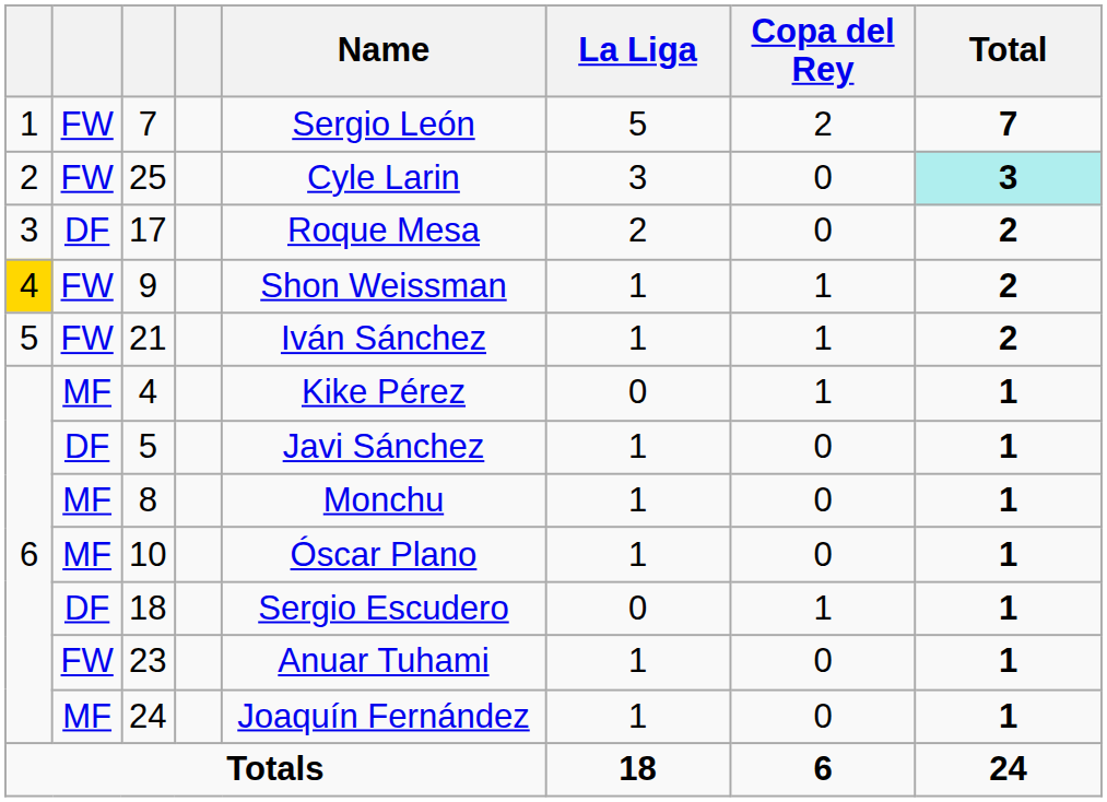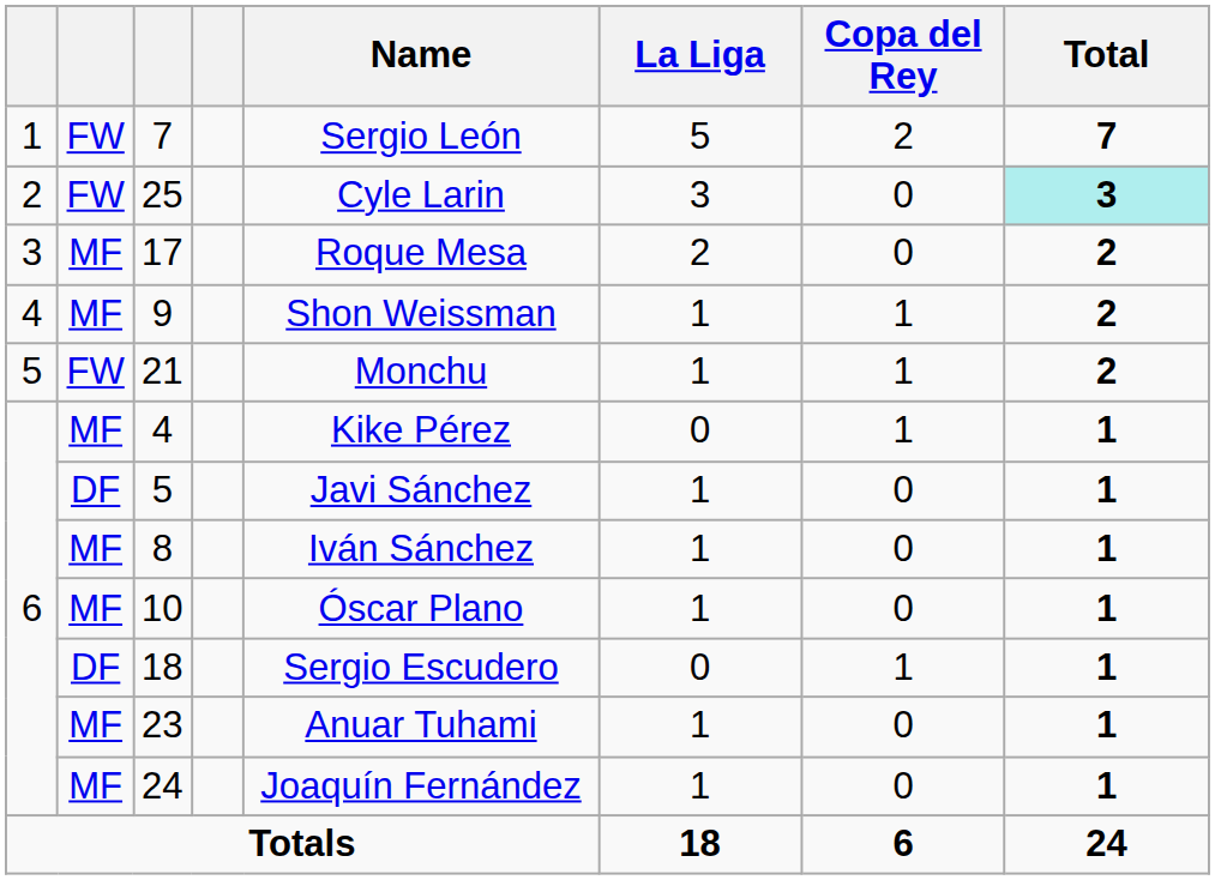 <table class="wikitable" style="text-align:center">
 <tr>
 <th width=15></th>
 <th width=15></th>
 <th width=15></th>
 <th width=15></th>
 <th width=145>Name</th>
 <th width=80><strong><a href='#'>La Liga</a></strong></th>
 <th width=80><strong><a href='#'>Copa del Rey</a></strong></th>
 <th width=80>Total</th>
 </tr>
 <tr>
 <td>1</td>
 <td align=center><a href='#'>FW</a></td>
 <td>7</td>
 <td></td>
 <td><a href='#'>Sergio León</a></td>
 <td>5</td>
 <td>2</td>
 <td><strong>7</strong></td>
 </tr>
 <tr>
 <td>2</td>
 <td align=center><a href='#'>FW</a></td>
 <td>25</td>
 <td></td>
 <td><a href='#'>Cyle Larin</a></td>
 <td>3</td>
 <td>0</td>
 <td style="background: paleturquoise;"><strong>3</strong></td>
 </tr>
 <tr>
 <td>3</td>
-<td align=center><a href='#'>DF</a></td>
+<td align=center><a href='#'>MF</a></td>
 <td>17</td>
 <td></td>
 <td><a href='#'>Roque Mesa</a></td>
 <td>2</td>
 <td>0</td>
 <td><strong>2</strong></td>
 </tr>
 <tr>
-<td style="background: gold;">4</td>
-<td align=center><a href='#'>FW</a></td>
+<td>4</td>
+<td align=center><a href='#'>MF</a></td>
 <td>9</td>
 <td></td>
 <td><a href='#'>Shon Weissman</a></td>
 <td>1</td>
 <td>1</td>
 <td><strong>2</strong></td>
 </tr>
 <tr>
 <td>5</td>
 <td align=center><a href='#'>FW</a></td>
 <td>21</td>
 <td></td>
-<td><a href='#'>Iván Sánchez</a></td>
+<td><a href='#'>Monchu</a></td>
 <td>1</td>
 <td>1</td>
 <td><strong>2</strong></td>
 </tr>
 <tr>
 <td rowspan=7>6</td>
 <td align=center><a href='#'>MF</a></td>
 <td>4</td>
 <td></td>
 <td><a href='#'>Kike Pérez</a></td>
 <td>0</td>
 <td>1</td>
 <td><strong>1</strong></td>
 </tr>
 <tr>
 <td align=center><a href='#'>DF</a></td>
 <td>5</td>
 <td></td>
 <td><a href='#'>Javi Sánchez</a></td>
 <td>1</td>
 <td>0</td>
 <td><strong>1</strong></td>
 </tr>
 <tr>
 <td align=center><a href='#'>MF</a></td>
 <td>8</td>
 <td></td>
-<td><a href='#'>Monchu</a></td>
+<td><a href='#'>Iván Sánchez</a></td>
 <td>1</td>
 <td>0</td>
 <td><strong>1</strong></td>
 </tr>
 <tr>
 <td align=center><a href='#'>MF</a></td>
 <td>10</td>
 <td></td>
 <td><a href='#'>Óscar Plano</a></td>
 <td>1</td>
 <td>0</td>
 <td><strong>1</strong></td>
 </tr>
 <tr>
 <td align=center><a href='#'>DF</a></td>
 <td>18</td>
 <td></td>
 <td><a href='#'>Sergio Escudero</a></td>
 <td>0</td>
 <td>1</td>
 <td><strong>1</strong></td>
 </tr>
 <tr>
-<td align=center><a href='#'>FW</a></td>
+<td align=center><a href='#'>MF</a></td>
 <td>23</td>
 <td></td>
 <td><a href='#'>Anuar Tuhami</a></td>
 <td>1</td>
 <td>0</td>
 <td><strong>1</strong></td>
 </tr>
 <tr>
 <td align=center><a href='#'>MF</a></td>
 <td>24</td>
 <td></td>
 <td><a href='#'>Joaquín Fernández</a></td>
 <td>1</td>
 <td>0</td>
 <td><strong>1</strong></td>
 </tr>
 <tr>
 <td colspan=5><strong>Totals</strong></td>
 <td><strong>18</strong></td>
 <td><strong>6</strong></td>
 <td><strong>24</strong></td>
 </tr>
 </table>
